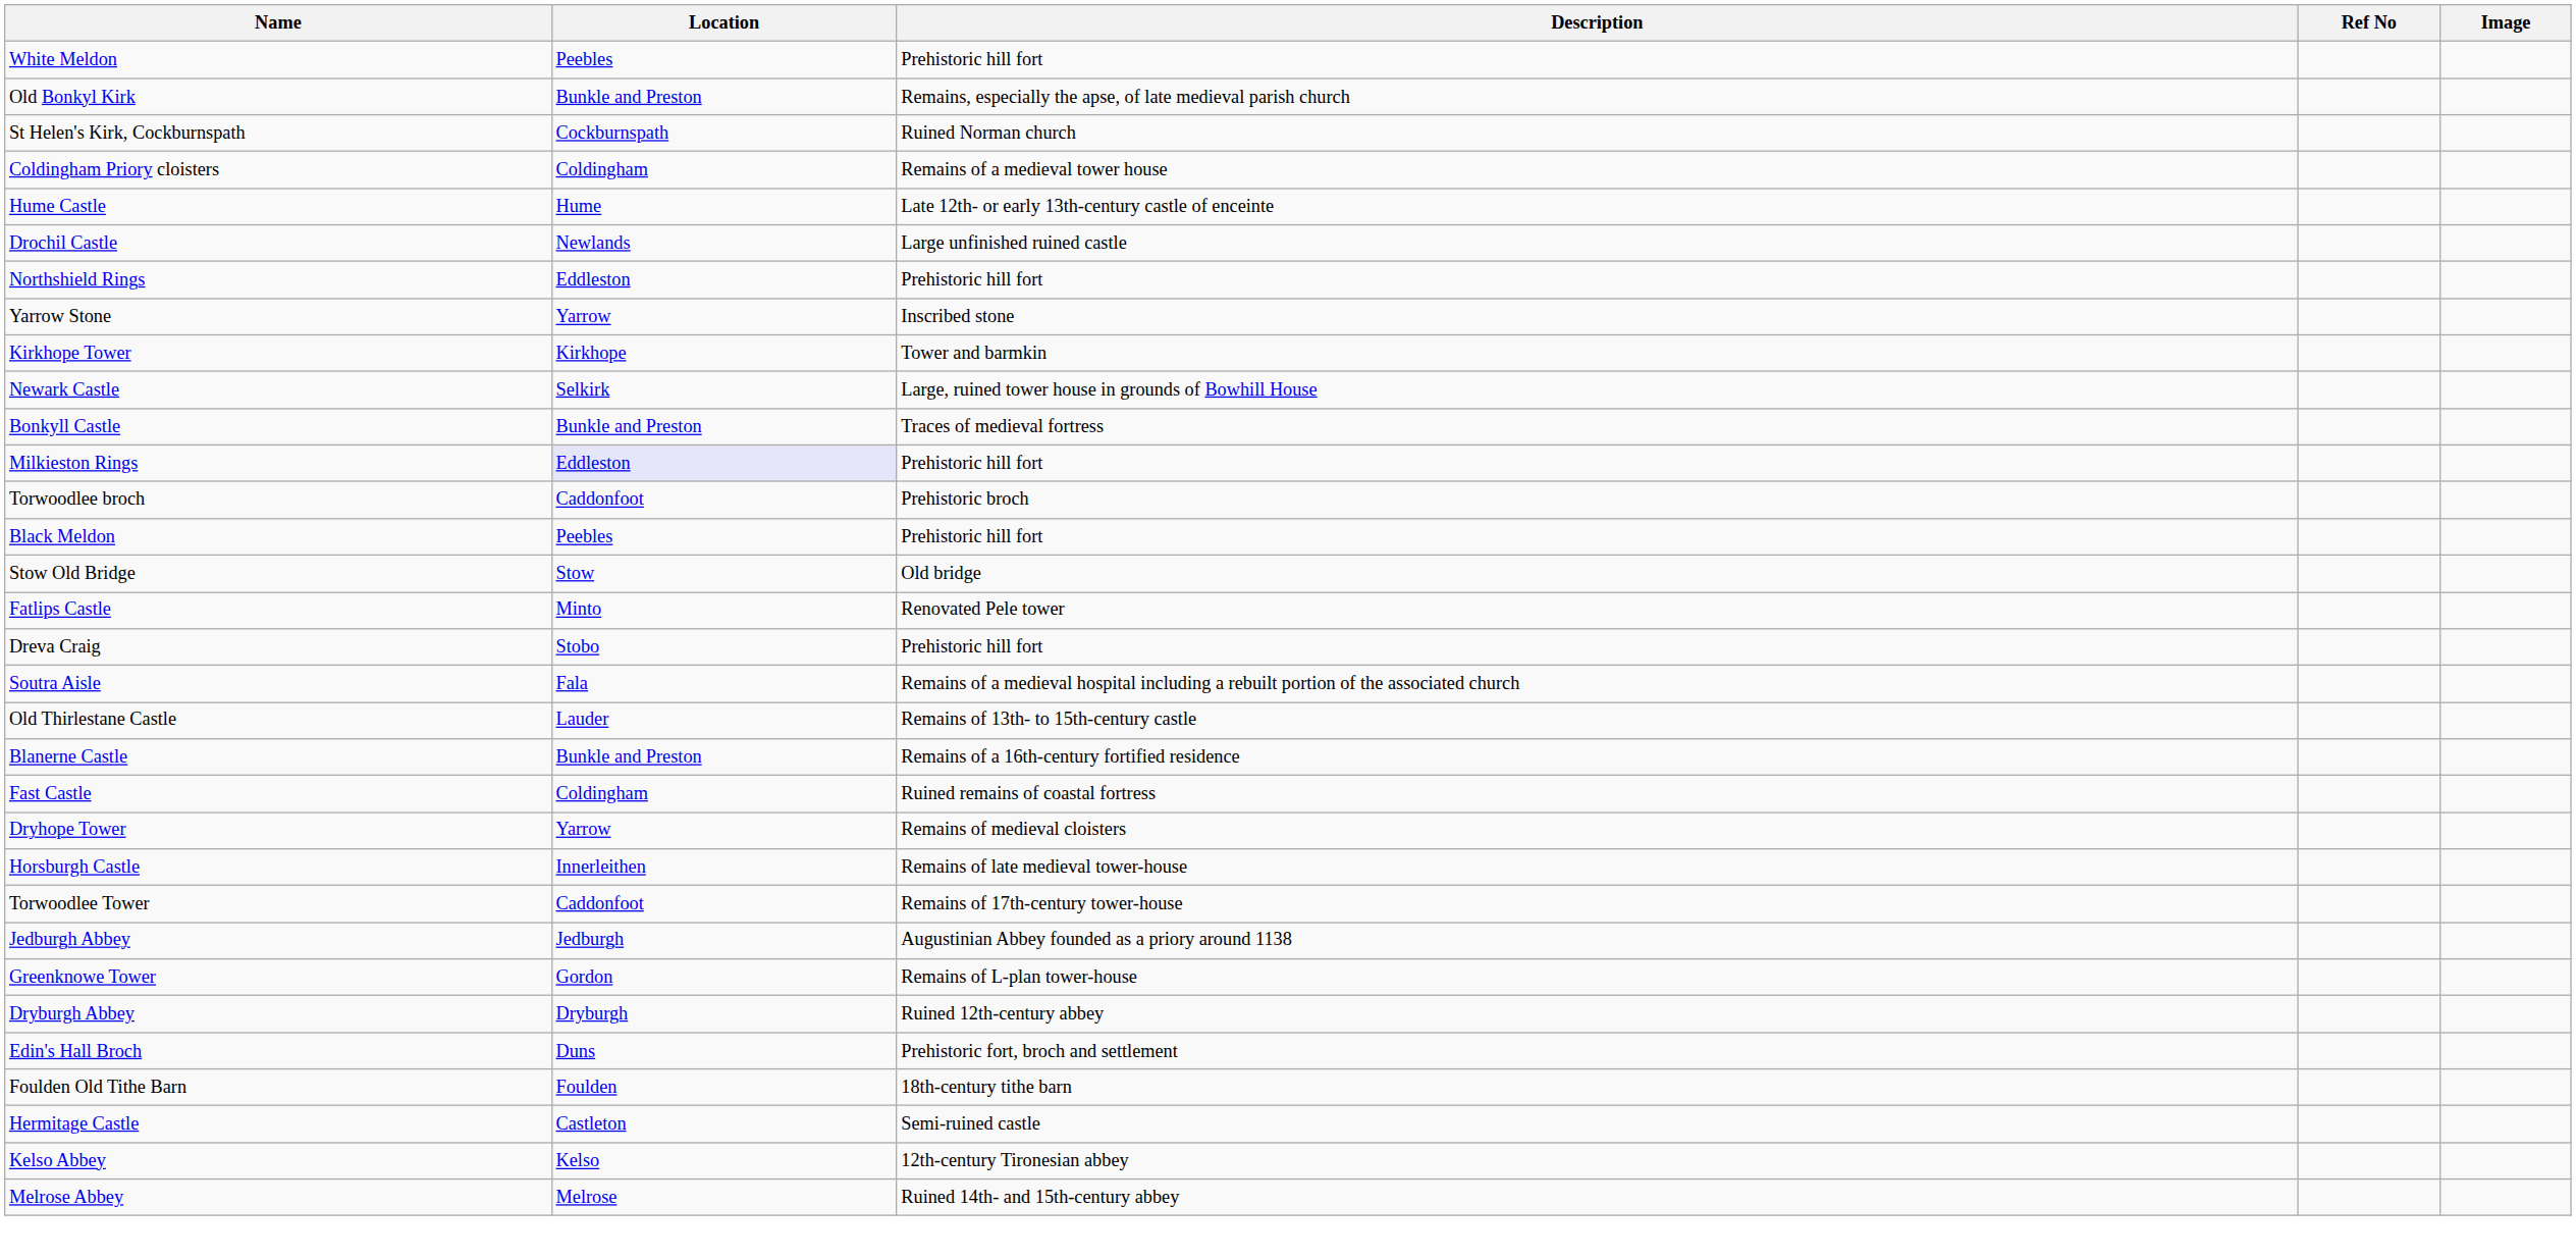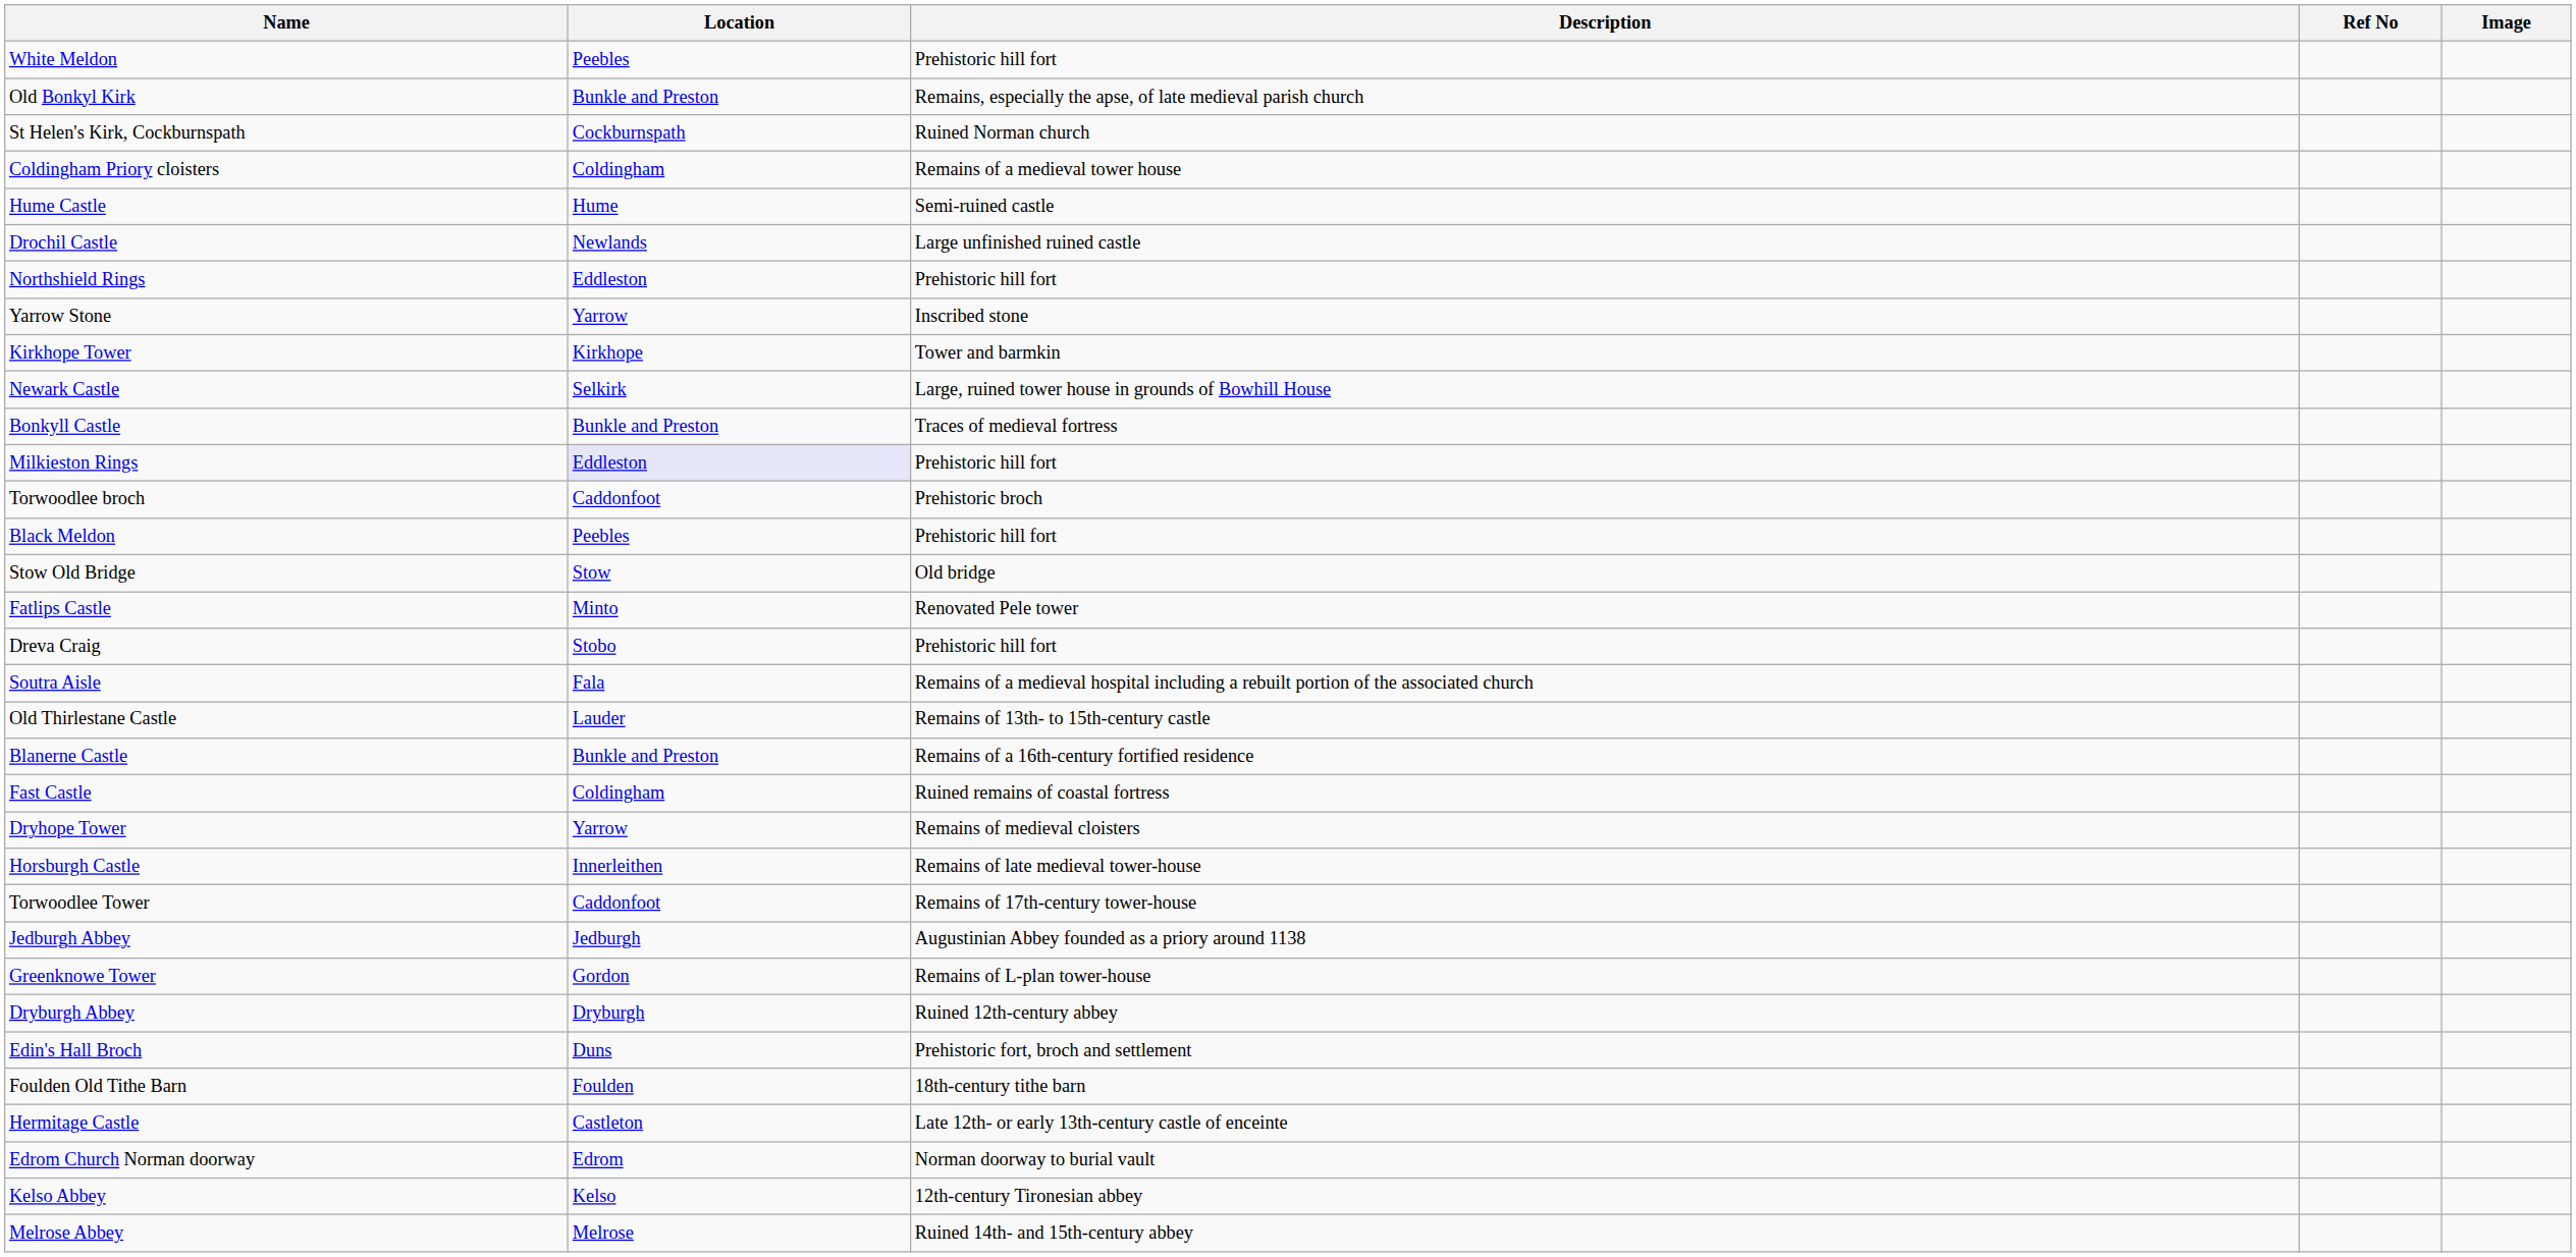 <table class="wikitable sortable" style="font-size: 90%;width:100%;border:0px;text-align:left;line-height:150%;">
 <tr>
 <th>Name</th>
 <th>Location</th>
 <th class="unsortable">Description</th>
 <th>Ref No</th>
 <th class="unsortable">Image</th>
 </tr>
 <tr>
 <td><a href='#'>White Meldon</a></td>
 <td><a href='#'>Peebles</a></td>
 <td>Prehistoric hill fort</td>
 <td></td>
 <td></td>
 </tr>
 <tr>
 <td>Old <a href='#'>Bonkyl Kirk</a></td>
 <td><a href='#'>Bunkle and Preston</a></td>
 <td>Remains, especially the apse, of late medieval parish church</td>
 <td></td>
 <td></td>
 </tr>
 <tr>
 <td>St Helen's Kirk, Cockburnspath</td>
 <td><a href='#'>Cockburnspath</a></td>
 <td>Ruined Norman church</td>
 <td></td>
 <td></td>
 </tr>
 <tr>
 <td><a href='#'>Coldingham Priory</a> cloisters</td>
 <td><a href='#'>Coldingham</a></td>
 <td>Remains of a medieval tower house</td>
 <td></td>
 <td></td>
 </tr>
 <tr>
 <td><a href='#'>Hume Castle</a></td>
 <td><a href='#'>Hume</a></td>
-<td>Late 12th- or early 13th-century castle of enceinte</td>
+<td>Semi-ruined castle</td>
 <td></td>
 <td></td>
 </tr>
 <tr>
 <td><a href='#'>Drochil Castle</a></td>
 <td><a href='#'>Newlands</a></td>
 <td>Large unfinished ruined castle</td>
 <td></td>
 <td></td>
 </tr>
 <tr>
 <td><a href='#'>Northshield Rings</a></td>
 <td><a href='#'>Eddleston</a></td>
 <td>Prehistoric hill fort</td>
 <td></td>
 <td></td>
 </tr>
 <tr>
 <td>Yarrow Stone</td>
 <td><a href='#'>Yarrow</a></td>
 <td>Inscribed stone</td>
 <td></td>
 <td></td>
 </tr>
 <tr>
 <td><a href='#'>Kirkhope Tower</a></td>
 <td><a href='#'>Kirkhope</a></td>
 <td>Tower and barmkin</td>
 <td></td>
 <td></td>
 </tr>
 <tr>
 <td><a href='#'>Newark Castle</a></td>
 <td><a href='#'>Selkirk</a></td>
 <td>Large, ruined tower house in grounds of <a href='#'>Bowhill House</a></td>
 <td></td>
 <td></td>
 </tr>
 <tr>
 <td><a href='#'>Bonkyll Castle</a></td>
 <td><a href='#'>Bunkle and Preston</a></td>
 <td>Traces of medieval fortress</td>
 <td></td>
 <td></td>
 </tr>
 <tr>
 <td><a href='#'>Milkieston Rings</a></td>
 <td style="background: lavender;"><a href='#'>Eddleston</a></td>
 <td>Prehistoric hill fort</td>
 <td></td>
 <td></td>
 </tr>
 <tr>
 <td>Torwoodlee broch</td>
 <td><a href='#'>Caddonfoot</a></td>
 <td>Prehistoric broch</td>
 <td></td>
 <td></td>
 </tr>
 <tr>
 <td><a href='#'>Black Meldon</a></td>
 <td><a href='#'>Peebles</a></td>
 <td>Prehistoric hill fort</td>
 <td></td>
 <td></td>
 </tr>
 <tr>
 <td>Stow Old Bridge</td>
 <td><a href='#'>Stow</a></td>
 <td>Old bridge</td>
 <td></td>
 <td></td>
 </tr>
 <tr>
 <td><a href='#'>Fatlips Castle</a></td>
 <td><a href='#'>Minto</a></td>
 <td>Renovated Pele tower</td>
 <td></td>
 <td></td>
 </tr>
 <tr>
 <td>Dreva Craig</td>
 <td><a href='#'>Stobo</a></td>
 <td>Prehistoric hill fort</td>
 <td></td>
 <td></td>
 </tr>
 <tr>
 <td><a href='#'>Soutra Aisle</a></td>
 <td><a href='#'>Fala</a></td>
 <td>Remains of a medieval hospital including a rebuilt portion of the associated church</td>
 <td></td>
 <td></td>
 </tr>
 <tr>
 <td>Old Thirlestane Castle</td>
 <td><a href='#'>Lauder</a></td>
 <td>Remains of 13th- to 15th-century castle</td>
 <td></td>
 <td></td>
 </tr>
 <tr>
 <td><a href='#'>Blanerne Castle</a></td>
 <td><a href='#'>Bunkle and Preston</a></td>
 <td>Remains of a 16th-century fortified residence</td>
 <td></td>
 <td></td>
 </tr>
 <tr>
 <td><a href='#'>Fast Castle</a></td>
 <td><a href='#'>Coldingham</a></td>
 <td>Ruined remains of coastal fortress</td>
 <td></td>
 <td></td>
 </tr>
 <tr>
 <td><a href='#'>Dryhope Tower</a></td>
 <td><a href='#'>Yarrow</a></td>
 <td>Remains of medieval cloisters</td>
 <td></td>
 <td></td>
 </tr>
 <tr>
 <td><a href='#'>Horsburgh Castle</a></td>
 <td><a href='#'>Innerleithen</a></td>
 <td>Remains of late medieval tower-house</td>
 <td></td>
 <td></td>
 </tr>
 <tr>
 <td>Torwoodlee Tower</td>
 <td><a href='#'>Caddonfoot</a></td>
 <td>Remains of 17th-century tower-house</td>
 <td></td>
 <td></td>
 </tr>
 <tr>
 <td><a href='#'>Jedburgh Abbey</a></td>
 <td><a href='#'>Jedburgh</a></td>
 <td>Augustinian Abbey founded as a priory around 1138</td>
 <td></td>
 <td></td>
 </tr>
 <tr>
 <td><a href='#'>Greenknowe Tower</a></td>
 <td><a href='#'>Gordon</a></td>
 <td>Remains of L-plan tower-house</td>
 <td></td>
 <td></td>
 </tr>
 <tr>
 <td><a href='#'>Dryburgh Abbey</a></td>
 <td><a href='#'>Dryburgh</a></td>
 <td>Ruined 12th-century abbey</td>
 <td></td>
 <td></td>
 </tr>
 <tr>
 <td><a href='#'>Edin's Hall Broch</a></td>
 <td><a href='#'>Duns</a></td>
 <td>Prehistoric fort, broch and settlement</td>
 <td></td>
 <td></td>
 </tr>
 <tr>
 <td>Foulden Old Tithe Barn</td>
 <td><a href='#'>Foulden</a></td>
 <td>18th-century tithe barn</td>
 <td></td>
 <td></td>
 </tr>
 <tr>
 <td><a href='#'>Hermitage Castle</a></td>
 <td><a href='#'>Castleton</a></td>
-<td>Semi-ruined castle</td>
+<td>Late 12th- or early 13th-century castle of enceinte</td>
+<td></td>
+<td></td>
+</tr>
+<tr>
+<td><a href='#'>Edrom Church</a> Norman doorway</td>
+<td><a href='#'>Edrom</a></td>
+<td>Norman doorway to burial vault</td>
 <td></td>
 <td></td>
 </tr>
 <tr>
 <td><a href='#'>Kelso Abbey</a></td>
 <td><a href='#'>Kelso</a></td>
 <td>12th-century Tironesian abbey</td>
 <td></td>
 <td></td>
 </tr>
 <tr>
 <td><a href='#'>Melrose Abbey</a></td>
 <td><a href='#'>Melrose</a></td>
 <td>Ruined 14th- and 15th-century abbey</td>
 <td></td>
 <td></td>
 </tr>
 </table>
